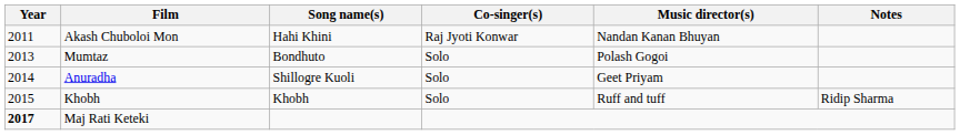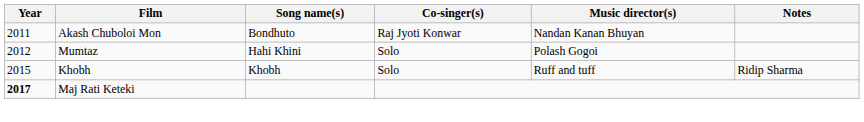 <table class="wikitable sortable" style="width:73%;">
 <tr>
 <th>Year</th>
 <th>Film</th>
 <th>Song name(s)</th>
 <th>Co-singer(s)</th>
 <th>Music director(s)</th>
 <th>Notes</th>
 </tr>
 <tr>
 <td>2011</td>
 <td>Akash Chuboloi Mon</td>
-<td>Hahi Khini</td>
+<td>Bondhuto</td>
 <td>Raj Jyoti Konwar</td>
 <td>Nandan Kanan Bhuyan</td>
 <td></td>
 </tr>
 <tr>
-<td>2013</td>
+<td>2012</td>
 <td>Mumtaz</td>
-<td>Bondhuto</td>
+<td>Hahi Khini</td>
 <td>Solo</td>
 <td>Polash Gogoi</td>
-<td></td>
-</tr>
-<tr>
-<td>2014</td>
-<td><a href='#'>Anuradha</a></td>
-<td>Shillogre Kuoli</td>
-<td>Solo</td>
-<td>Geet Priyam</td>
 <td></td>
 </tr>
 <tr>
 <td>2015</td>
 <td>Khobh</td>
 <td>Khobh</td>
 <td>Solo</td>
 <td>Ruff and tuff</td>
 <td>Ridip Sharma</td>
 </tr>
 <tr>
 <td><strong>2017</strong></td>
 <td>Maj Rati Keteki</td>
 <td></td>
 </tr>
 </table>
